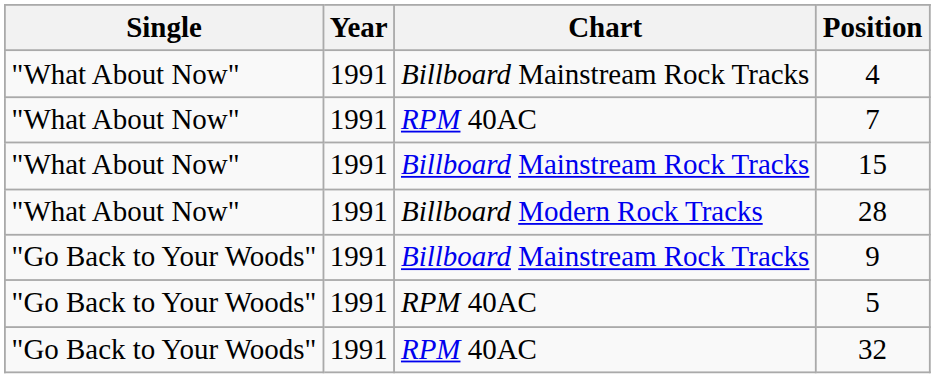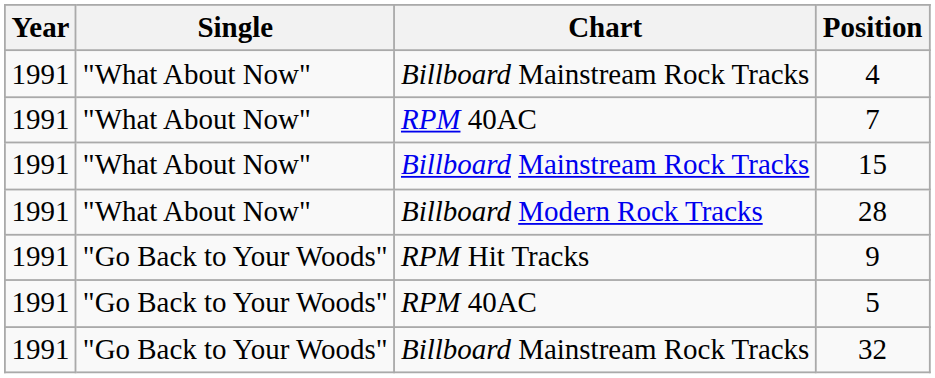 <table class="wikitable">
 <tr>
+<th>Year</th>
 <th>Single</th>
-<th>Year</th>
 <th>Chart</th>
 <th>Position</th>
 </tr>
 <tr>
+<td>1991</td>
 <td>"What About Now"</td>
-<td>1991</td>
 <td><em>Billboard</em> Mainstream Rock Tracks</td>
 <td align="center">4</td>
 </tr>
 <tr>
+<td>1991</td>
 <td>"What About Now"</td>
-<td>1991</td>
 <td><em><a href='#'>RPM</a></em> 40AC</td>
 <td align="center">7</td>
 </tr>
 <tr>
+<td>1991</td>
 <td>"What About Now"</td>
-<td>1991</td>
 <td><em><a href='#'>Billboard</a></em> <a href='#'>Mainstream Rock Tracks</a></td>
 <td align="center">15</td>
 </tr>
 <tr>
+<td>1991</td>
 <td>"What About Now"</td>
-<td>1991</td>
 <td><em>Billboard</em> <a href='#'>Modern Rock Tracks</a></td>
 <td align="center">28</td>
 </tr>
 <tr>
+<td>1991</td>
 <td>"Go Back to Your Woods"</td>
-<td>1991</td>
-<td><em><a href='#'>Billboard</a></em> <a href='#'>Mainstream Rock Tracks</a></td>
+<td><em>RPM</em> Hit Tracks</td>
 <td align="center">9</td>
 </tr>
 <tr>
+<td>1991</td>
 <td>"Go Back to Your Woods"</td>
-<td>1991</td>
 <td><em>RPM</em> 40AC</td>
 <td align="center">5</td>
 </tr>
 <tr>
+<td>1991</td>
 <td>"Go Back to Your Woods"</td>
-<td>1991</td>
-<td><em><a href='#'>RPM</a></em> 40AC</td>
+<td><em>Billboard</em> Mainstream Rock Tracks</td>
 <td align="center">32</td>
 </tr>
 </table>
